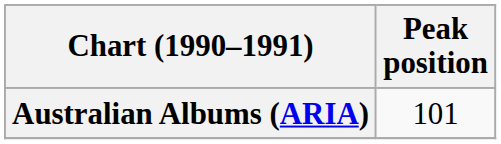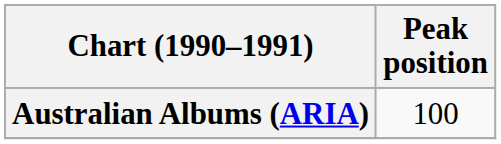 <table class="wikitable sortable plainrowheaders">
 <tr>
 <th scope="col">Chart (1990–1991)</th>
 <th scope="col">Peak<br>position</th>
 </tr>
 <tr>
 <th scope="row">Australian Albums (<a href='#'>ARIA</a>)</th>
-<td align="center">101</td>
+<td align="center">100</td>
 </tr>
 <tr>
 </tr>
 <tr>
 </tr>
 <tr>
 </tr>
 </table>
